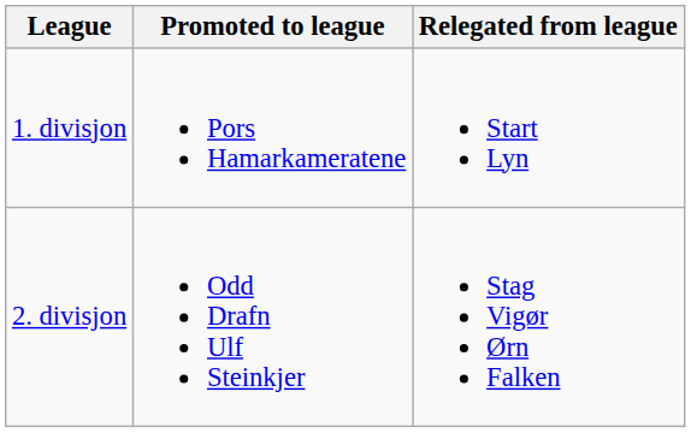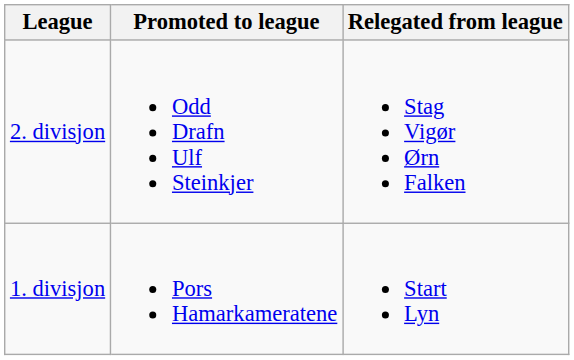 <table class="wikitable">
 <tr>
 <th>League</th>
 <th>Promoted to league</th>
 <th>Relegated from league</th>
 </tr>
 <tr>
+<td><a href='#'>2. divisjon</a></td>
+<td><br><ul><li><a href='#'>Odd</a></li><li><a href='#'>Drafn</a></li><li><a href='#'>Ulf</a></li><li><a href='#'>Steinkjer</a></li></ul></td>
+<td><br><ul><li><a href='#'>Stag</a></li><li><a href='#'>Vigør</a></li><li><a href='#'>Ørn</a></li><li><a href='#'>Falken</a></li></ul></td>
+</tr>
+<tr>
 <td><a href='#'>1. divisjon</a></td>
 <td><br><ul><li><a href='#'>Pors</a></li><li><a href='#'>Hamarkameratene</a></li></ul></td>
 <td><br><ul><li><a href='#'>Start</a></li><li><a href='#'>Lyn</a></li></ul></td>
 </tr>
-<tr>
-<td><a href='#'>2. divisjon</a></td>
-<td><br><ul><li><a href='#'>Odd</a></li><li><a href='#'>Drafn</a></li><li><a href='#'>Ulf</a></li><li><a href='#'>Steinkjer</a></li></ul></td>
-<td><br><ul><li><a href='#'>Stag</a></li><li><a href='#'>Vigør</a></li><li><a href='#'>Ørn</a></li><li><a href='#'>Falken</a></li></ul></td>
-</tr>
 </table>
